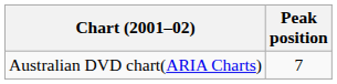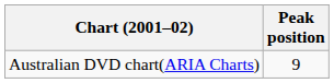 <table class="wikitable">
 <tr>
 <th>Chart (2001–02)</th>
 <th>Peak<br>position</th>
 </tr>
 <tr>
 <td>Australian DVD chart(<a href='#'>ARIA Charts</a>)</td>
-<td align="center">7</td>
+<td align="center">9</td>
 </tr>
 </table>
